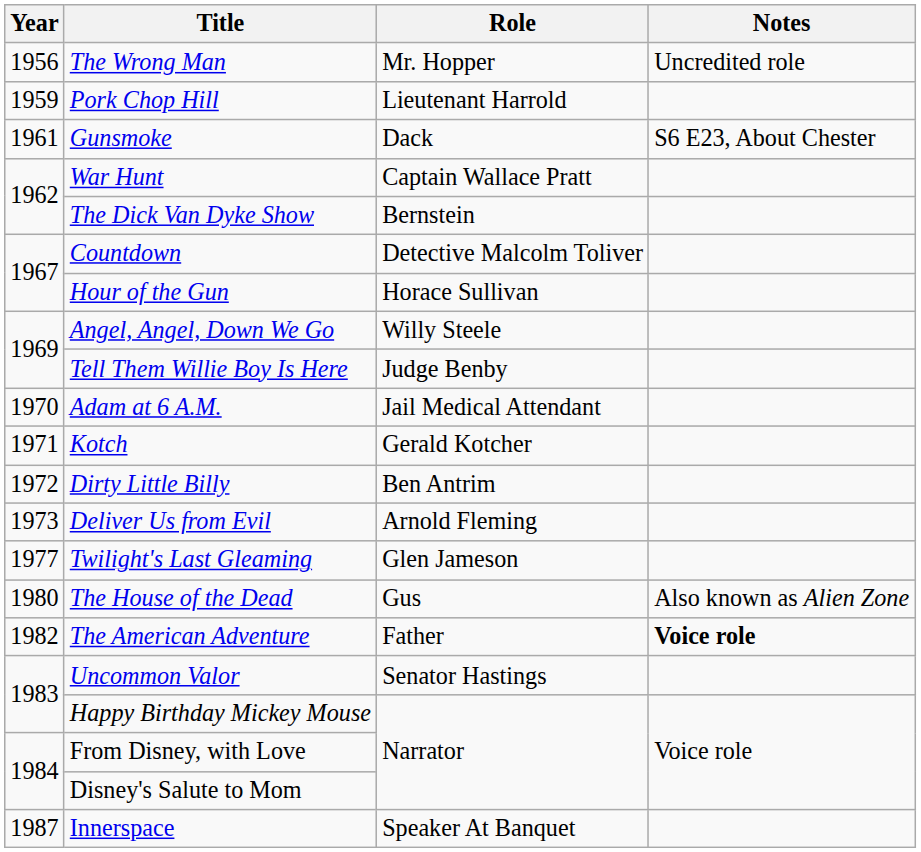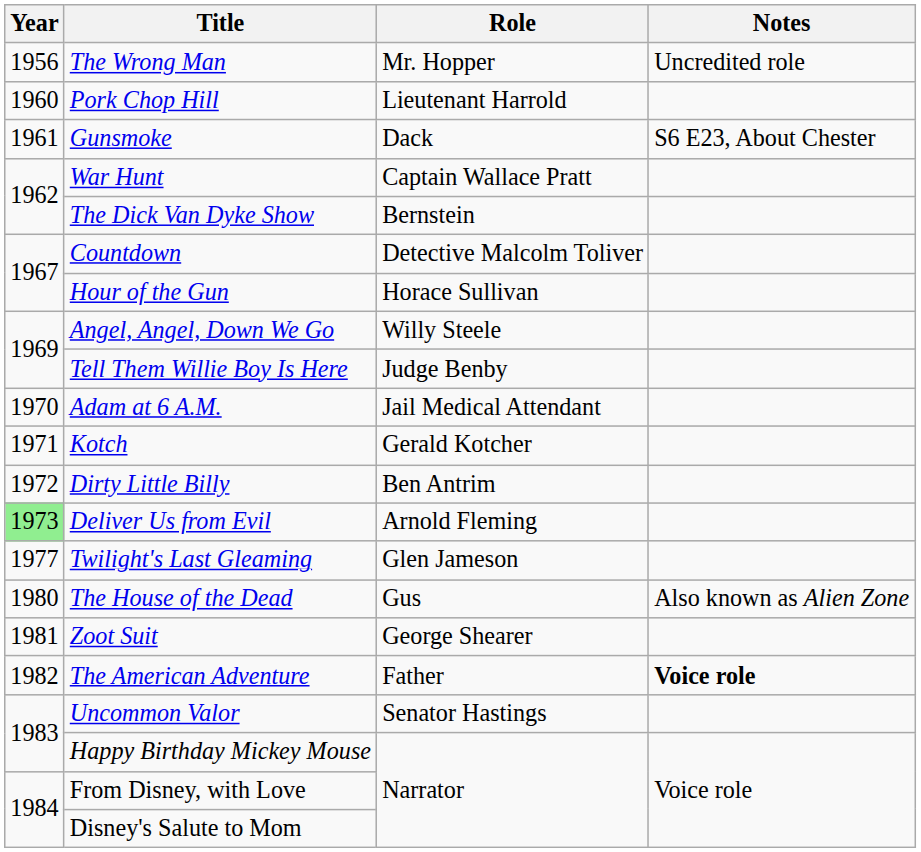 <table class="wikitable">
 <tr>
 <th>Year</th>
 <th>Title</th>
 <th>Role</th>
 <th>Notes</th>
 </tr>
 <tr>
 <td>1956</td>
 <td><em><a href='#'>The Wrong Man</a></em></td>
 <td>Mr. Hopper</td>
 <td>Uncredited role</td>
 </tr>
 <tr>
-<td>1959</td>
+<td>1960</td>
 <td><em><a href='#'>Pork Chop Hill</a></em></td>
 <td>Lieutenant Harrold</td>
 <td></td>
 </tr>
 <tr>
 <td>1961</td>
 <td><em><a href='#'>Gunsmoke</a></em></td>
 <td>Dack</td>
 <td>S6 E23, About Chester</td>
 </tr>
 <tr>
 <td rowspan="2">1962</td>
 <td><em><a href='#'>War Hunt</a></em></td>
 <td>Captain Wallace Pratt</td>
 <td></td>
 </tr>
 <tr>
 <td><em><a href='#'>The Dick Van Dyke Show</a></em></td>
 <td>Bernstein</td>
 <td></td>
 </tr>
 <tr>
 <td rowspan="2">1967</td>
 <td><em><a href='#'>Countdown</a></em></td>
 <td>Detective Malcolm Toliver</td>
 <td></td>
 </tr>
 <tr>
 <td><em><a href='#'>Hour of the Gun</a></em></td>
 <td>Horace Sullivan</td>
 <td></td>
 </tr>
 <tr>
 <td rowspan="2">1969</td>
 <td><em><a href='#'>Angel, Angel, Down We Go</a></em></td>
 <td>Willy Steele</td>
 <td></td>
 </tr>
 <tr>
 <td><em><a href='#'>Tell Them Willie Boy Is Here</a></em></td>
 <td>Judge Benby</td>
 <td></td>
 </tr>
 <tr>
 <td>1970</td>
 <td><em><a href='#'>Adam at 6 A.M.</a></em></td>
 <td>Jail Medical Attendant</td>
 <td></td>
 </tr>
 <tr>
 <td>1971</td>
 <td><em><a href='#'>Kotch</a></em></td>
 <td>Gerald Kotcher</td>
 <td></td>
 </tr>
 <tr>
 <td>1972</td>
 <td><em><a href='#'>Dirty Little Billy</a></em></td>
 <td>Ben Antrim</td>
 <td></td>
 </tr>
 <tr>
-<td>1973</td>
+<td style="background: lightgreen;">1973</td>
 <td><em><a href='#'>Deliver Us from Evil</a></em></td>
 <td>Arnold Fleming</td>
 <td></td>
 </tr>
 <tr>
 <td>1977</td>
 <td><em><a href='#'>Twilight's Last Gleaming</a></em></td>
 <td>Glen Jameson</td>
 <td></td>
 </tr>
 <tr>
 <td>1980</td>
 <td><em><a href='#'>The House of the Dead</a></em></td>
 <td>Gus</td>
 <td>Also known as <em>Alien Zone</em></td>
+</tr>
+<tr>
+<td>1981</td>
+<td><em><a href='#'>Zoot Suit</a></em></td>
+<td>George Shearer</td>
+<td></td>
 </tr>
 <tr>
 <td>1982</td>
 <td><em><a href='#'>The American Adventure</a></em></td>
 <td>Father</td>
 <td><strong>Voice role</strong></td>
 </tr>
 <tr>
 <td rowspan="2">1983</td>
 <td><em><a href='#'>Uncommon Valor</a></em></td>
 <td>Senator Hastings</td>
 <td></td>
 </tr>
 <tr>
 <td><em>Happy Birthday Mickey Mouse</td>
 <td rowspan="3">Narrator</td>
 <td rowspan="3">Voice role</td>
 </tr>
 <tr>
 <td rowspan="2">1984</td>
 <td></em>From Disney, with Love<em></td>
 </tr>
 <tr>
 <td></em>Disney's Salute to Mom<em></td>
 </tr>
-<tr>
-<td>1987</td>
-<td></em><a href='#'>Innerspace</a><em></td>
-<td>Speaker At Banquet</td>
-<td></td>
-</tr>
 </table>
